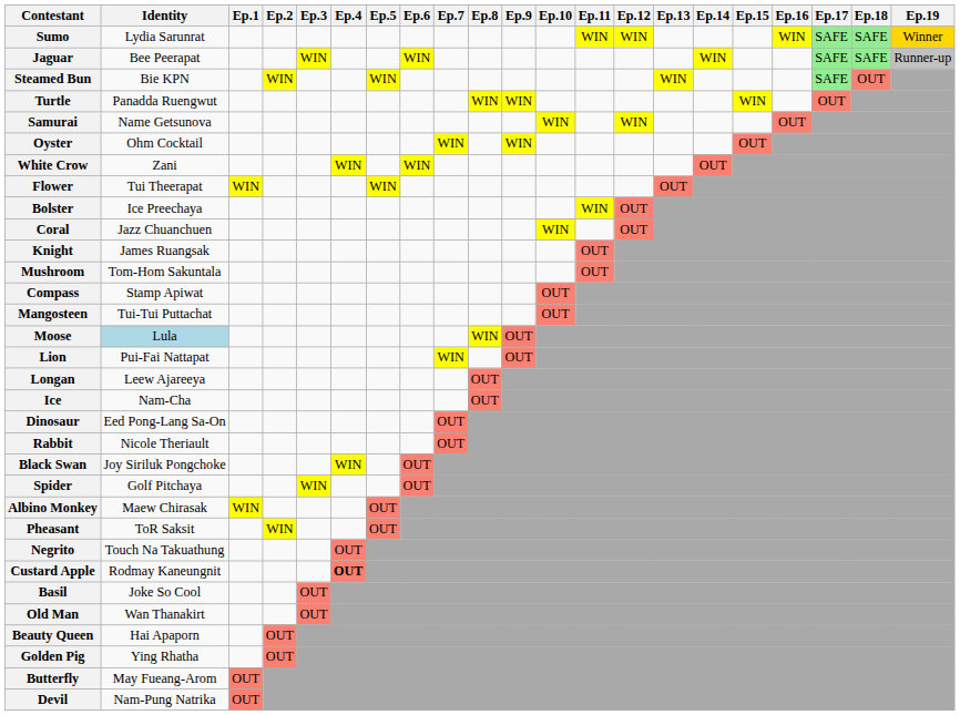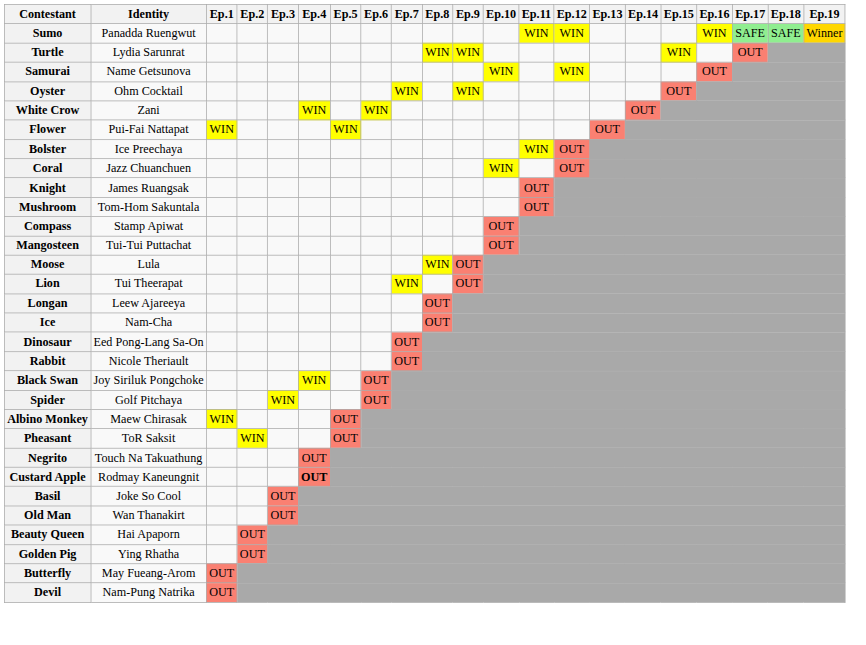 <table class=wikitable style="text-align:center">
 <tr>
 <th>Contestant</th>
 <th>Identity</th>
 <th>Ep.1</th>
 <th>Ep.2</th>
 <th>Ep.3</th>
 <th>Ep.4</th>
 <th>Ep.5</th>
 <th>Ep.6</th>
 <th>Ep.7</th>
 <th>Ep.8</th>
 <th>Ep.9</th>
 <th>Ep.10</th>
 <th>Ep.11</th>
 <th>Ep.12</th>
 <th>Ep.13</th>
 <th>Ep.14</th>
 <th>Ep.15</th>
 <th>Ep.16</th>
 <th>Ep.17</th>
 <th>Ep.18</th>
 <th>Ep.19</th>
 </tr>
 <tr>
 <th>Sumo</th>
-<td>Lydia Sarunrat</td>
+<td>Panadda Ruengwut</td>
 <td></td>
 <td></td>
 <td></td>
 <td></td>
 <td></td>
 <td></td>
 <td></td>
 <td></td>
 <td></td>
 <td></td>
 <td bgcolor="yellow">WIN</td>
 <td bgcolor="yellow">WIN</td>
 <td></td>
 <td></td>
 <td></td>
 <td bgcolor="yellow">WIN</td>
 <td bgcolor="lightgreen">SAFE</td>
 <td bgcolor="lightgreen">SAFE</td>
 <td bgcolor="gold">Winner</td>
 </tr>
 <tr>
-<th>Jaguar</th>
-<td>Bee Peerapat</td>
-<td></td>
-<td></td>
-<td bgcolor="yellow">WIN</td>
-<td></td>
-<td></td>
-<td bgcolor="yellow">WIN</td>
-<td></td>
-<td></td>
-<td></td>
-<td></td>
-<td></td>
-<td></td>
-<td></td>
-<td bgcolor=yellow>WIN</td>
-<td></td>
-<td></td>
-<td bgcolor=lightgreen>SAFE</td>
-<td bgcolor=lightgreen>SAFE</td>
-<td bgcolor=silver>Runner-up</td>
-</tr>
-<tr>
-<th>Steamed Bun</th>
-<td>Bie KPN</td>
-<td></td>
-<td bgcolor="yellow">WIN</td>
-<td></td>
-<td></td>
-<td bgcolor="yellow">WIN</td>
-<td></td>
-<td></td>
-<td></td>
-<td></td>
-<td></td>
-<td></td>
-<td></td>
-<td bgcolor="yellow">WIN</td>
-<td></td>
-<td></td>
-<td></td>
-<td bgcolor=lightgreen>SAFE</td>
-<td bgcolor=salmon>OUT</td>
-<td bgcolor=darkgrey colspan=1></td>
-</tr>
-<tr>
 <th>Turtle</th>
-<td>Panadda Ruengwut</td>
+<td>Lydia Sarunrat</td>
 <td></td>
 <td></td>
 <td></td>
 <td></td>
 <td></td>
 <td></td>
 <td></td>
 <td bgcolor="yellow">WIN</td>
 <td bgcolor="yellow">WIN</td>
 <td></td>
 <td></td>
 <td></td>
 <td></td>
 <td></td>
 <td bgcolor="yellow">WIN</td>
 <td></td>
 <td bgcolor=salmon>OUT</td>
 <td bgcolor=darkgrey colspan=2></td>
 </tr>
 <tr>
 <th>Samurai</th>
 <td>Name Getsunova</td>
 <td></td>
 <td></td>
 <td></td>
 <td></td>
 <td></td>
 <td></td>
 <td></td>
 <td></td>
 <td></td>
 <td bgcolor="yellow">WIN</td>
 <td></td>
 <td bgcolor="yellow">WIN</td>
 <td></td>
 <td></td>
 <td></td>
 <td bgcolor=salmon>OUT</td>
 <td bgcolor=darkgrey colspan=3></td>
 </tr>
 <tr>
 <th>Oyster</th>
 <td>Ohm Cocktail</td>
 <td></td>
 <td></td>
 <td></td>
 <td></td>
 <td></td>
 <td></td>
 <td bgcolor="yellow">WIN</td>
 <td></td>
 <td bgcolor="yellow">WIN</td>
 <td></td>
 <td></td>
 <td></td>
 <td></td>
 <td></td>
 <td bgcolor=salmon>OUT</td>
 <td bgcolor=darkgrey colspan=4></td>
 </tr>
 <tr>
 <th>White Crow</th>
 <td>Zani</td>
 <td></td>
 <td></td>
 <td></td>
 <td bgcolor="yellow">WIN</td>
 <td></td>
 <td bgcolor="yellow">WIN</td>
 <td></td>
 <td></td>
 <td></td>
 <td></td>
 <td></td>
 <td></td>
 <td></td>
 <td bgcolor=salmon>OUT</td>
 <td bgcolor=darkgrey colspan=5></td>
 </tr>
 <tr>
 <th>Flower</th>
-<td>Tui Theerapat</td>
+<td>Pui-Fai Nattapat</td>
 <td bgcolor="yellow">WIN</td>
 <td></td>
 <td></td>
 <td></td>
 <td bgcolor="yellow">WIN</td>
 <td></td>
 <td></td>
 <td></td>
 <td></td>
 <td></td>
 <td></td>
 <td></td>
 <td bgcolor=salmon>OUT</td>
 <td bgcolor=darkgrey colspan=6></td>
 </tr>
 <tr>
 <th>Bolster</th>
 <td>Ice Preechaya</td>
 <td></td>
 <td></td>
 <td></td>
 <td></td>
 <td></td>
 <td></td>
 <td></td>
 <td></td>
 <td></td>
 <td></td>
 <td bgcolor=yellow>WIN</td>
 <td bgcolor=salmon>OUT</td>
 <td bgcolor=darkgrey colspan=7></td>
 </tr>
 <tr>
 <th>Coral</th>
 <td>Jazz Chuanchuen</td>
 <td></td>
 <td></td>
 <td></td>
 <td></td>
 <td></td>
 <td></td>
 <td></td>
 <td></td>
 <td></td>
 <td bgcolor=yellow>WIN</td>
 <td></td>
 <td bgcolor=salmon>OUT</td>
 <td bgcolor=darkgrey colspan=7></td>
 </tr>
 <tr>
 <th>Knight</th>
 <td>James Ruangsak</td>
 <td></td>
 <td></td>
 <td></td>
 <td></td>
 <td></td>
 <td></td>
 <td></td>
 <td></td>
 <td></td>
 <td></td>
 <td bgcolor=salmon>OUT</td>
 <td bgcolor=darkgrey colspan=8></td>
 </tr>
 <tr>
 <th>Mushroom</th>
 <td>Tom-Hom Sakuntala</td>
 <td></td>
 <td></td>
 <td></td>
 <td></td>
 <td></td>
 <td></td>
 <td></td>
 <td></td>
 <td></td>
 <td></td>
 <td bgcolor=salmon>OUT</td>
 <td bgcolor=darkgrey colspan=8></td>
 </tr>
 <tr>
 <th>Compass</th>
 <td>Stamp Apiwat</td>
 <td></td>
 <td></td>
 <td></td>
 <td></td>
 <td></td>
 <td></td>
 <td></td>
 <td></td>
 <td></td>
 <td bgcolor=salmon>OUT</td>
 <td bgcolor=darkgrey colspan=9></td>
 </tr>
 <tr>
 <th>Mangosteen</th>
 <td>Tui-Tui Puttachat</td>
 <td></td>
 <td></td>
 <td></td>
 <td></td>
 <td></td>
 <td></td>
 <td></td>
 <td></td>
 <td></td>
 <td bgcolor=salmon>OUT</td>
 <td bgcolor=darkgrey colspan=9></td>
 </tr>
 <tr>
 <th>Moose</th>
-<td style="background: lightblue;">Lula</td>
+<td>Lula</td>
 <td></td>
 <td></td>
 <td></td>
 <td></td>
 <td></td>
 <td></td>
 <td></td>
 <td bgcolor="yellow">WIN</td>
 <td bgcolor=salmon>OUT</td>
 <td bgcolor=darkgrey colspan=10></td>
 </tr>
 <tr>
 <th>Lion</th>
-<td>Pui-Fai Nattapat</td>
+<td>Tui Theerapat</td>
 <td></td>
 <td></td>
 <td></td>
 <td></td>
 <td></td>
 <td></td>
 <td bgcolor=yellow>WIN</td>
 <td></td>
 <td bgcolor=salmon>OUT</td>
 <td bgcolor=darkgrey colspan=10></td>
 </tr>
 <tr>
 <th>Longan</th>
 <td>Leew Ajareeya</td>
 <td></td>
 <td></td>
 <td></td>
 <td></td>
 <td></td>
 <td></td>
 <td></td>
 <td bgcolor=salmon>OUT</td>
 <td bgcolor=darkgrey colspan=11></td>
 </tr>
 <tr>
 <th>Ice</th>
 <td>Nam-Cha</td>
 <td></td>
 <td></td>
 <td></td>
 <td></td>
 <td></td>
 <td></td>
 <td></td>
 <td bgcolor=salmon>OUT</td>
 <td bgcolor=darkgrey colspan=11></td>
 </tr>
 <tr>
 <th>Dinosaur</th>
 <td>Eed Pong-Lang Sa-On</td>
 <td></td>
 <td></td>
 <td></td>
 <td></td>
 <td></td>
 <td></td>
 <td bgcolor=salmon>OUT</td>
 <td bgcolor=darkgrey colspan=12></td>
 </tr>
 <tr>
 <th>Rabbit</th>
 <td>Nicole Theriault</td>
 <td></td>
 <td></td>
 <td></td>
 <td></td>
 <td></td>
 <td></td>
 <td bgcolor=salmon>OUT</td>
 <td bgcolor=darkgrey colspan=12></td>
 </tr>
 <tr>
 <th>Black Swan</th>
 <td>Joy Siriluk Pongchoke</td>
 <td></td>
 <td></td>
 <td></td>
 <td bgcolor="yellow">WIN</td>
 <td></td>
 <td bgcolor=salmon>OUT</td>
 <td bgcolor=darkgrey colspan=13></td>
 </tr>
 <tr>
 <th>Spider</th>
 <td>Golf Pitchaya</td>
 <td></td>
 <td></td>
 <td bgcolor="yellow">WIN</td>
 <td></td>
 <td></td>
 <td bgcolor=salmon>OUT</td>
 <td bgcolor=darkgrey colspan=13></td>
 </tr>
 <tr>
 <th>Albino Monkey</th>
 <td>Maew Chirasak</td>
 <td bgcolor=yellow>WIN</td>
 <td></td>
 <td></td>
 <td></td>
 <td bgcolor=salmon>OUT</td>
 <td bgcolor=darkgrey colspan=14></td>
 </tr>
 <tr>
 <th>Pheasant</th>
 <td>ToR Saksit</td>
 <td></td>
 <td bgcolor=yellow>WIN</td>
 <td></td>
 <td></td>
 <td bgcolor=salmon>OUT</td>
 <td bgcolor=darkgrey colspan=14></td>
 </tr>
 <tr>
 <th>Negrito</th>
 <td>Touch Na Takuathung</td>
 <td></td>
 <td></td>
 <td></td>
 <td bgcolor=salmon>OUT</td>
 <td bgcolor=darkgrey colspan=15></td>
 </tr>
 <tr>
 <th>Custard Apple</th>
 <td>Rodmay Kaneungnit</td>
 <td></td>
 <td></td>
 <td></td>
 <td bgcolor=salmon><strong>OUT</strong></td>
 <td bgcolor=darkgrey colspan=15></td>
 </tr>
 <tr>
 <th>Basil</th>
 <td>Joke So Cool</td>
 <td></td>
 <td></td>
 <td bgcolor=salmon>OUT</td>
 <td bgcolor=darkgrey colspan=16></td>
 </tr>
 <tr>
 <th>Old Man</th>
 <td>Wan Thanakirt</td>
 <td></td>
 <td></td>
 <td bgcolor=salmon>OUT</td>
 <td bgcolor=darkgrey colspan=16></td>
 </tr>
 <tr>
 <th>Beauty Queen</th>
 <td>Hai Apaporn</td>
 <td></td>
 <td bgcolor=salmon>OUT</td>
 <td bgcolor=darkgrey colspan=17></td>
 </tr>
 <tr>
 <th>Golden Pig</th>
 <td>Ying Rhatha</td>
 <td></td>
 <td bgcolor=salmon>OUT</td>
 <td bgcolor=darkgrey colspan=17></td>
 </tr>
 <tr>
 <th>Butterfly</th>
 <td>May Fueang-Arom</td>
 <td bgcolor=salmon>OUT</td>
 <td bgcolor=darkgrey colspan=18></td>
 </tr>
 <tr>
 <th>Devil</th>
 <td>Nam-Pung Natrika</td>
 <td bgcolor=salmon>OUT</td>
 <td bgcolor=darkgrey colspan=18></td>
 </tr>
 </table>
